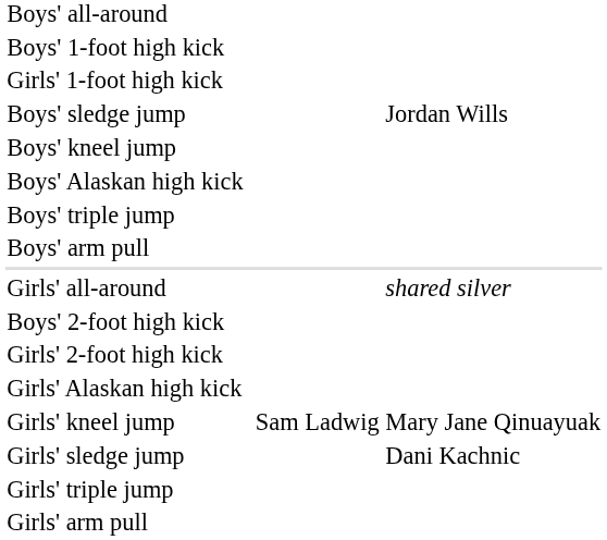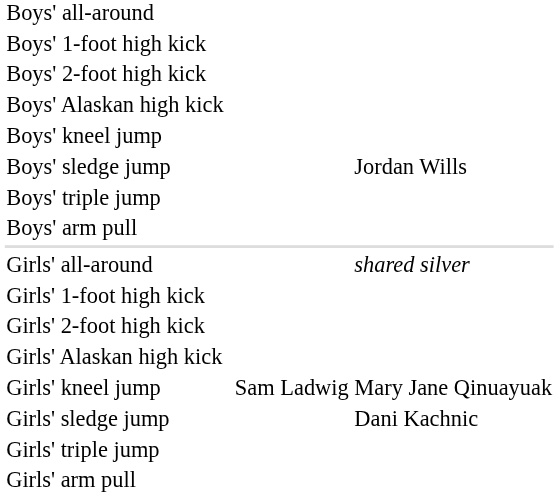 <table>
 <tr>
 <td>Boys' all-around</td>
 <td></td>
 <td></td>
 <td></td>
 </tr>
 <tr>
 <td>Boys' 1-foot high kick</td>
 <td></td>
 <td></td>
 <td></td>
 </tr>
 <tr>
-<td>Girls' 1-foot high kick</td>
-<td nowrap></td>
-<td></td>
-<td></td>
-</tr>
-<tr>
-<td>Boys' sledge jump</td>
-<td></td>
-<td></td>
-<td>Jordan Wills<br></td>
-</tr>
-<tr>
-<td>Boys' kneel jump</td>
+<td>Boys' 2-foot high kick</td>
 <td></td>
 <td></td>
 <td></td>
 </tr>
 <tr>
 <td>Boys' Alaskan high kick</td>
 <td></td>
 <td></td>
 <td></td>
+</tr>
+<tr>
+<td>Boys' kneel jump</td>
+<td></td>
+<td></td>
+<td></td>
+</tr>
+<tr>
+<td>Boys' sledge jump</td>
+<td></td>
+<td></td>
+<td>Jordan Wills<br></td>
 </tr>
 <tr>
 <td>Boys' triple jump</td>
 <td></td>
 <td></td>
 <td></td>
 </tr>
 <tr>
 <td>Boys' arm pull</td>
 <td></td>
 <td></td>
 <td nowrap></td>
 </tr>
 <tr bgcolor=#dddddd>
 <td colspan=4></td>
 </tr>
 <tr>
 <td rowspan=2>Girls' all-around</td>
 <td rowspan=2></td>
 <td nowrap></td>
 <td rowspan=2><em>shared silver</em></td>
 </tr>
 <tr>
 <td></td>
 </tr>
 <tr>
-<td>Boys' 2-foot high kick</td>
-<td></td>
+<td>Girls' 1-foot high kick</td>
+<td nowrap></td>
 <td></td>
 <td></td>
 </tr>
 <tr>
 <td>Girls' 2-foot high kick</td>
 <td></td>
 <td></td>
 <td></td>
 </tr>
 <tr>
 <td>Girls' Alaskan high kick</td>
 <td></td>
 <td></td>
 <td></td>
 </tr>
 <tr>
 <td>Girls' kneel jump</td>
 <td></td>
 <td>Sam Ladwig<br></td>
 <td>Mary Jane Qinuayuak<br></td>
 </tr>
 <tr>
 <td>Girls' sledge jump</td>
 <td></td>
 <td></td>
 <td>Dani Kachnic<br></td>
 </tr>
 <tr>
 <td>Girls' triple jump</td>
 <td></td>
 <td></td>
 <td></td>
 </tr>
 <tr>
 <td>Girls' arm pull</td>
 <td></td>
 <td></td>
 <td></td>
 </tr>
 </table>
